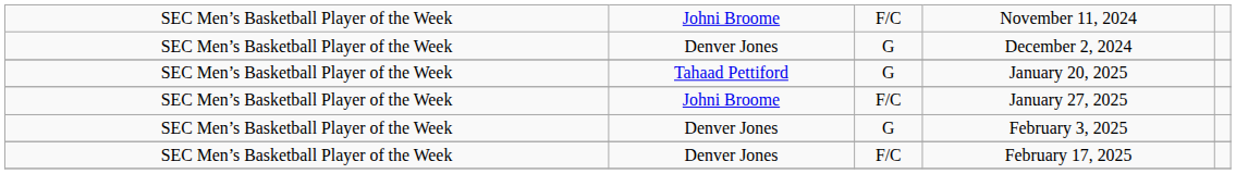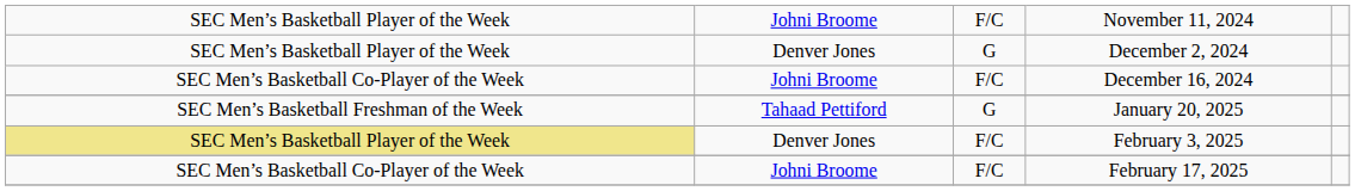 <table class="wikitable" style="width: 90%;text-align: center;">
 <tr align="center">
 <td rowspan="1">SEC Men’s Basketball Player of the Week</td>
 <td><a href='#'>Johni Broome</a></td>
 <td>F/C</td>
 <td>November 11, 2024</td>
 <td></td>
 </tr>
 <tr align="center">
 <td rowspan="1">SEC Men’s Basketball Player of the Week</td>
 <td>Denver Jones</td>
 <td>G</td>
 <td>December 2, 2024</td>
 <td></td>
 </tr>
+<tr align="center">
+<td rowspan="1">SEC Men’s Basketball Co-Player of the Week</td>
+<td><a href='#'>Johni Broome</a></td>
+<td>F/C</td>
+<td>December 16, 2024</td>
+<td></td>
+</tr>
 <tr>
 </tr>
 <tr align="center">
-<td rowspan="1">SEC Men’s Basketball Player of the Week</td>
+<td rowspan="1">SEC Men’s Basketball Freshman of the Week</td>
 <td><a href='#'>Tahaad Pettiford</a></td>
 <td>G</td>
 <td>January 20, 2025</td>
 <td></td>
 </tr>
 <tr>
 </tr>
-<tr align="center">
-<td rowspan="1">SEC Men’s Basketball Player of the Week</td>
-<td><a href='#'>Johni Broome</a></td>
-<td>F/C</td>
-<td>January 27, 2025</td>
-<td></td>
-</tr>
 <tr>
 </tr>
 <tr align="center">
-<td rowspan="1">SEC Men’s Basketball Player of the Week</td>
+<td rowspan="1" style="background: khaki;">SEC Men’s Basketball Player of the Week</td>
 <td>Denver Jones</td>
-<td>G</td>
+<td>F/C</td>
 <td>February 3, 2025</td>
 <td></td>
 </tr>
 <tr>
 </tr>
 <tr align="center">
-<td rowspan="1">SEC Men’s Basketball Player of the Week</td>
-<td>Denver Jones</td>
+<td rowspan="1">SEC Men’s Basketball Co-Player of the Week</td>
+<td><a href='#'>Johni Broome</a></td>
 <td>F/C</td>
 <td>February 17, 2025</td>
 <td></td>
 </tr>
 <tr>
 </tr>
 </table>
